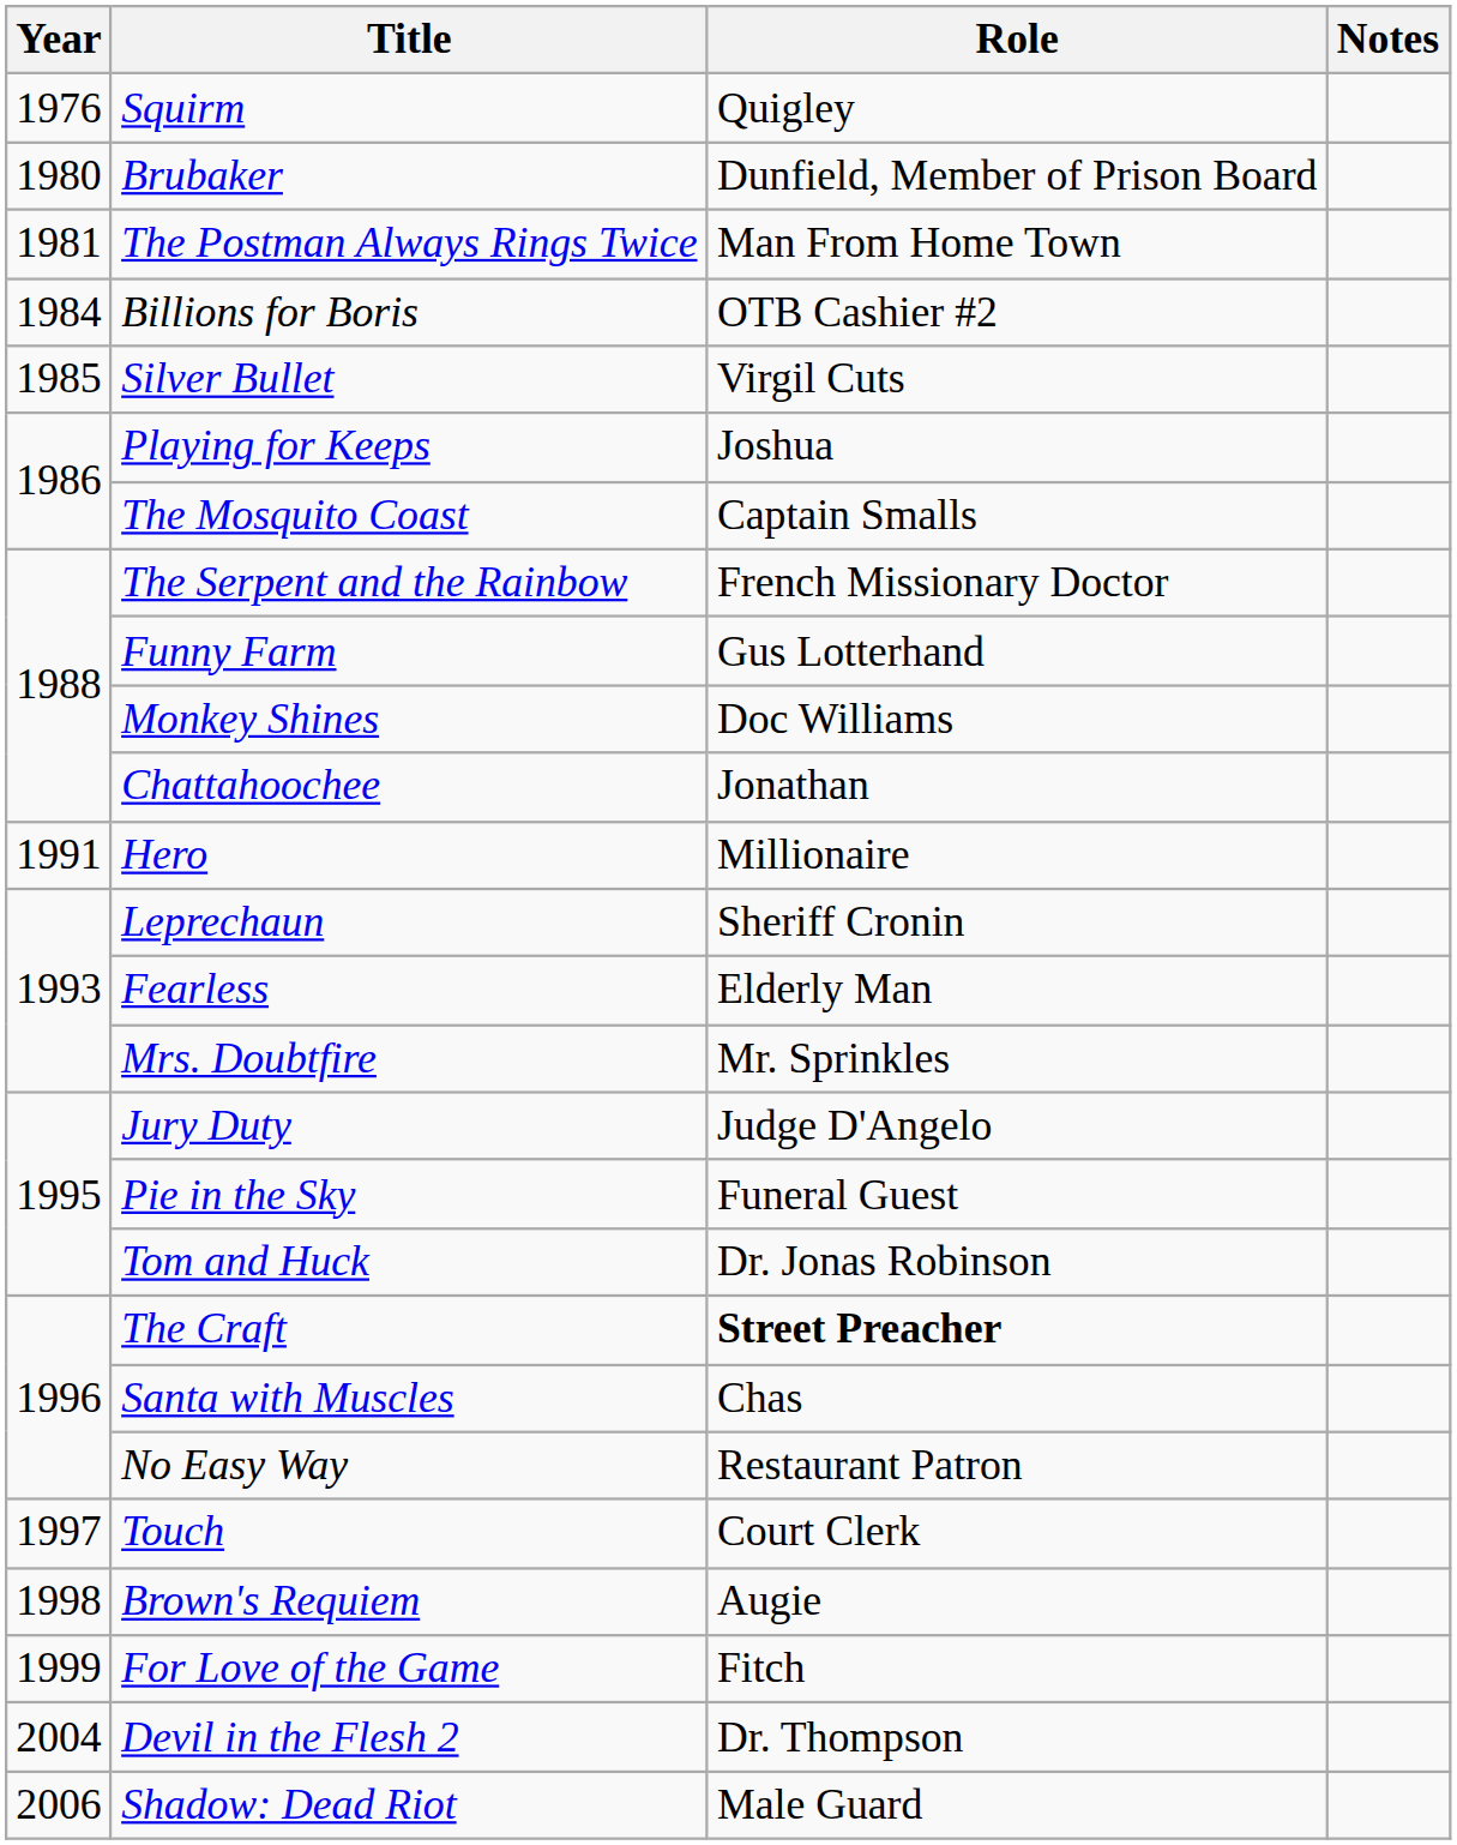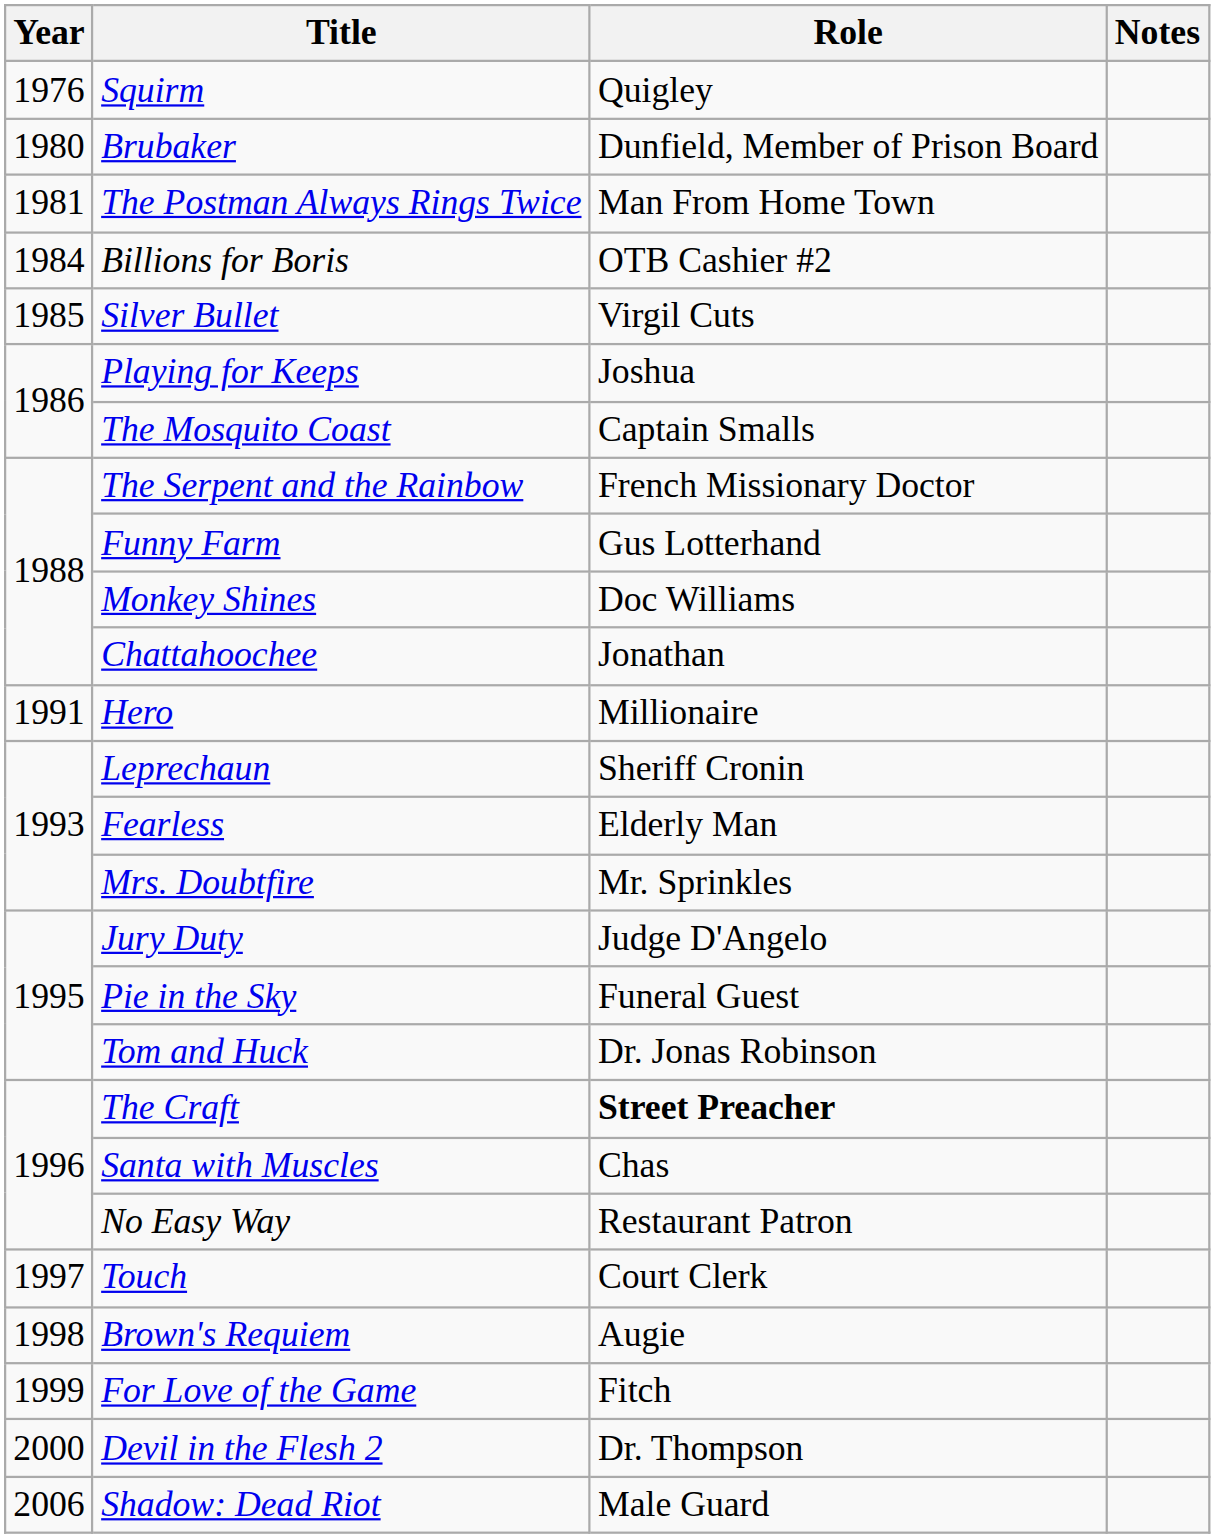 <table class="wikitable sortable">
 <tr>
 <th>Year</th>
 <th>Title</th>
 <th>Role</th>
 <th class="unsortable">Notes</th>
 </tr>
 <tr>
 <td>1976</td>
 <td><em><a href='#'>Squirm</a></em></td>
 <td>Quigley</td>
 <td></td>
 </tr>
 <tr>
 <td>1980</td>
 <td><em><a href='#'>Brubaker</a></em></td>
 <td>Dunfield, Member of Prison Board</td>
 <td></td>
 </tr>
 <tr>
 <td>1981</td>
 <td><em><a href='#'>The Postman Always Rings Twice</a></em></td>
 <td>Man From Home Town</td>
 <td></td>
 </tr>
 <tr>
 <td>1984</td>
 <td><em>Billions for Boris</em></td>
 <td>OTB Cashier #2</td>
 <td></td>
 </tr>
 <tr>
 <td>1985</td>
 <td><em><a href='#'>Silver Bullet</a></em></td>
 <td>Virgil Cuts</td>
 <td></td>
 </tr>
 <tr>
 <td rowspan=2>1986</td>
 <td><em><a href='#'>Playing for Keeps</a></em></td>
 <td>Joshua</td>
 <td></td>
 </tr>
 <tr>
 <td><em><a href='#'>The Mosquito Coast</a></em></td>
 <td>Captain Smalls</td>
 <td></td>
 </tr>
 <tr>
 <td rowspan=4>1988</td>
 <td><em><a href='#'>The Serpent and the Rainbow</a></em></td>
 <td>French Missionary Doctor</td>
 <td></td>
 </tr>
 <tr>
 <td><em><a href='#'>Funny Farm</a></em></td>
 <td>Gus Lotterhand</td>
 <td></td>
 </tr>
 <tr>
 <td><em><a href='#'>Monkey Shines</a></em></td>
 <td>Doc Williams</td>
 <td></td>
 </tr>
 <tr>
 <td><em><a href='#'>Chattahoochee</a></em></td>
 <td>Jonathan</td>
 <td></td>
 </tr>
 <tr>
 <td>1991</td>
 <td><em><a href='#'>Hero</a></em></td>
 <td>Millionaire</td>
 <td></td>
 </tr>
 <tr>
 <td rowspan=3>1993</td>
 <td><em><a href='#'>Leprechaun</a></em></td>
 <td>Sheriff Cronin</td>
 <td></td>
 </tr>
 <tr>
 <td><em><a href='#'>Fearless</a></em></td>
 <td>Elderly Man</td>
 <td></td>
 </tr>
 <tr>
 <td><em><a href='#'>Mrs. Doubtfire</a></em></td>
 <td>Mr. Sprinkles</td>
 <td></td>
 </tr>
 <tr>
 <td rowspan=3>1995</td>
 <td><em><a href='#'>Jury Duty</a></em></td>
 <td>Judge D'Angelo</td>
 <td></td>
 </tr>
 <tr>
 <td><em><a href='#'>Pie in the Sky</a></em></td>
 <td>Funeral Guest</td>
 <td></td>
 </tr>
 <tr>
 <td><em><a href='#'>Tom and Huck</a></em></td>
 <td>Dr. Jonas Robinson</td>
 <td></td>
 </tr>
 <tr>
 <td rowspan=3>1996</td>
 <td><em><a href='#'>The Craft</a></em></td>
 <td><strong>Street Preacher</strong></td>
 <td></td>
 </tr>
 <tr>
 <td><em><a href='#'>Santa with Muscles</a></em></td>
 <td>Chas</td>
 <td></td>
 </tr>
 <tr>
 <td><em>No Easy Way</em></td>
 <td>Restaurant Patron</td>
 <td></td>
 </tr>
 <tr>
 <td>1997</td>
 <td><em><a href='#'>Touch</a></em></td>
 <td>Court Clerk</td>
 <td></td>
 </tr>
 <tr beyond belief fact or fiction-Charlie>
 <td>1998</td>
 <td><em><a href='#'>Brown's Requiem</a></em></td>
 <td>Augie</td>
 <td></td>
 </tr>
 <tr>
 <td>1999</td>
 <td><em><a href='#'>For Love of the Game</a></em></td>
 <td>Fitch</td>
 <td></td>
 </tr>
 <tr>
-<td>2004</td>
+<td>2000</td>
 <td><em><a href='#'>Devil in the Flesh 2</a></em></td>
 <td>Dr. Thompson</td>
 <td></td>
 </tr>
 <tr>
 <td>2006</td>
 <td><em><a href='#'>Shadow: Dead Riot</a></em></td>
 <td>Male Guard</td>
 <td></td>
 </tr>
 </table>
